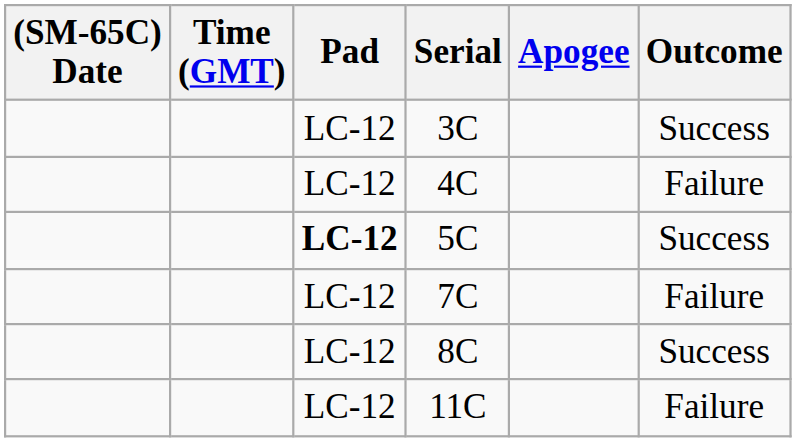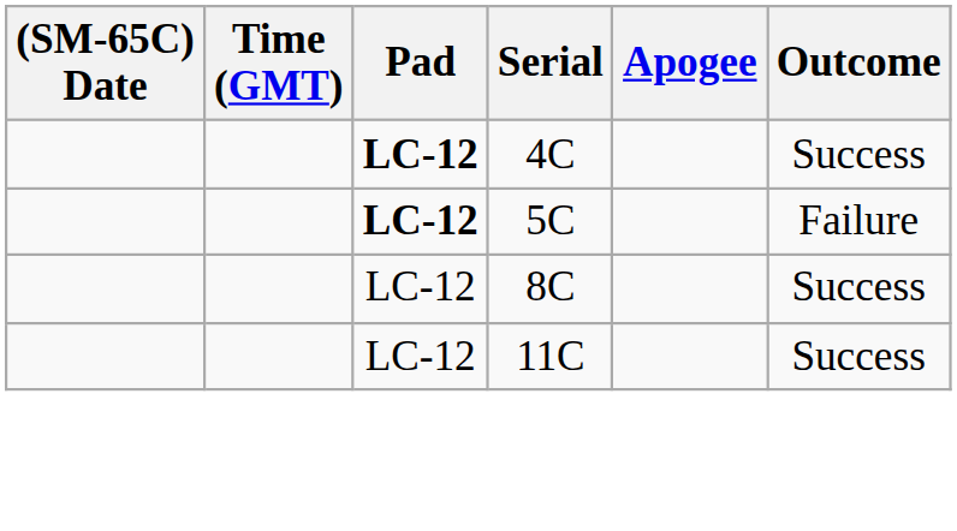 <table class=wikitable style="text-align:center">
 <tr>
 <th>(SM-65C)<br>Date</th>
 <th>Time<br>(<a href='#'>GMT</a>)</th>
 <th>Pad</th>
 <th>Serial</th>
 <th><a href='#'>Apogee</a></th>
 <th>Outcome</th>
 </tr>
 <tr>
 <td></td>
 <td></td>
-<td>LC-12</td>
-<td>3C</td>
+<td><strong>LC-12</strong></td>
+<td>4C</td>
 <td></td>
 <td>Success</td>
 </tr>
 <tr>
 <td></td>
 <td></td>
-<td>LC-12</td>
-<td>4C</td>
-<td></td>
-<td>Failure</td>
-</tr>
-<tr>
-<td></td>
-<td></td>
 <td><strong>LC-12</strong></td>
 <td>5C</td>
-<td></td>
-<td>Success</td>
-</tr>
-<tr>
-<td></td>
-<td></td>
-<td>LC-12</td>
-<td>7C</td>
 <td></td>
 <td>Failure</td>
 </tr>
 <tr>
 <td></td>
 <td></td>
 <td>LC-12</td>
 <td>8C</td>
 <td></td>
 <td>Success</td>
 </tr>
 <tr>
 <td></td>
 <td></td>
 <td>LC-12</td>
 <td>11C</td>
 <td></td>
-<td>Failure</td>
+<td>Success</td>
 </tr>
 </table>
